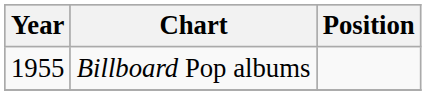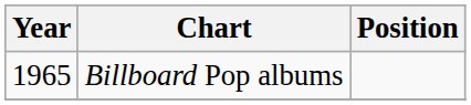 <table class="wikitable">
 <tr>
 <th>Year</th>
 <th>Chart</th>
 <th>Position</th>
 </tr>
 <tr>
-<td>1955</td>
+<td>1965</td>
 <td><em>Billboard</em> Pop albums</td>
 <td></td>
 </tr>
 <tr>
 </tr>
 </table>
